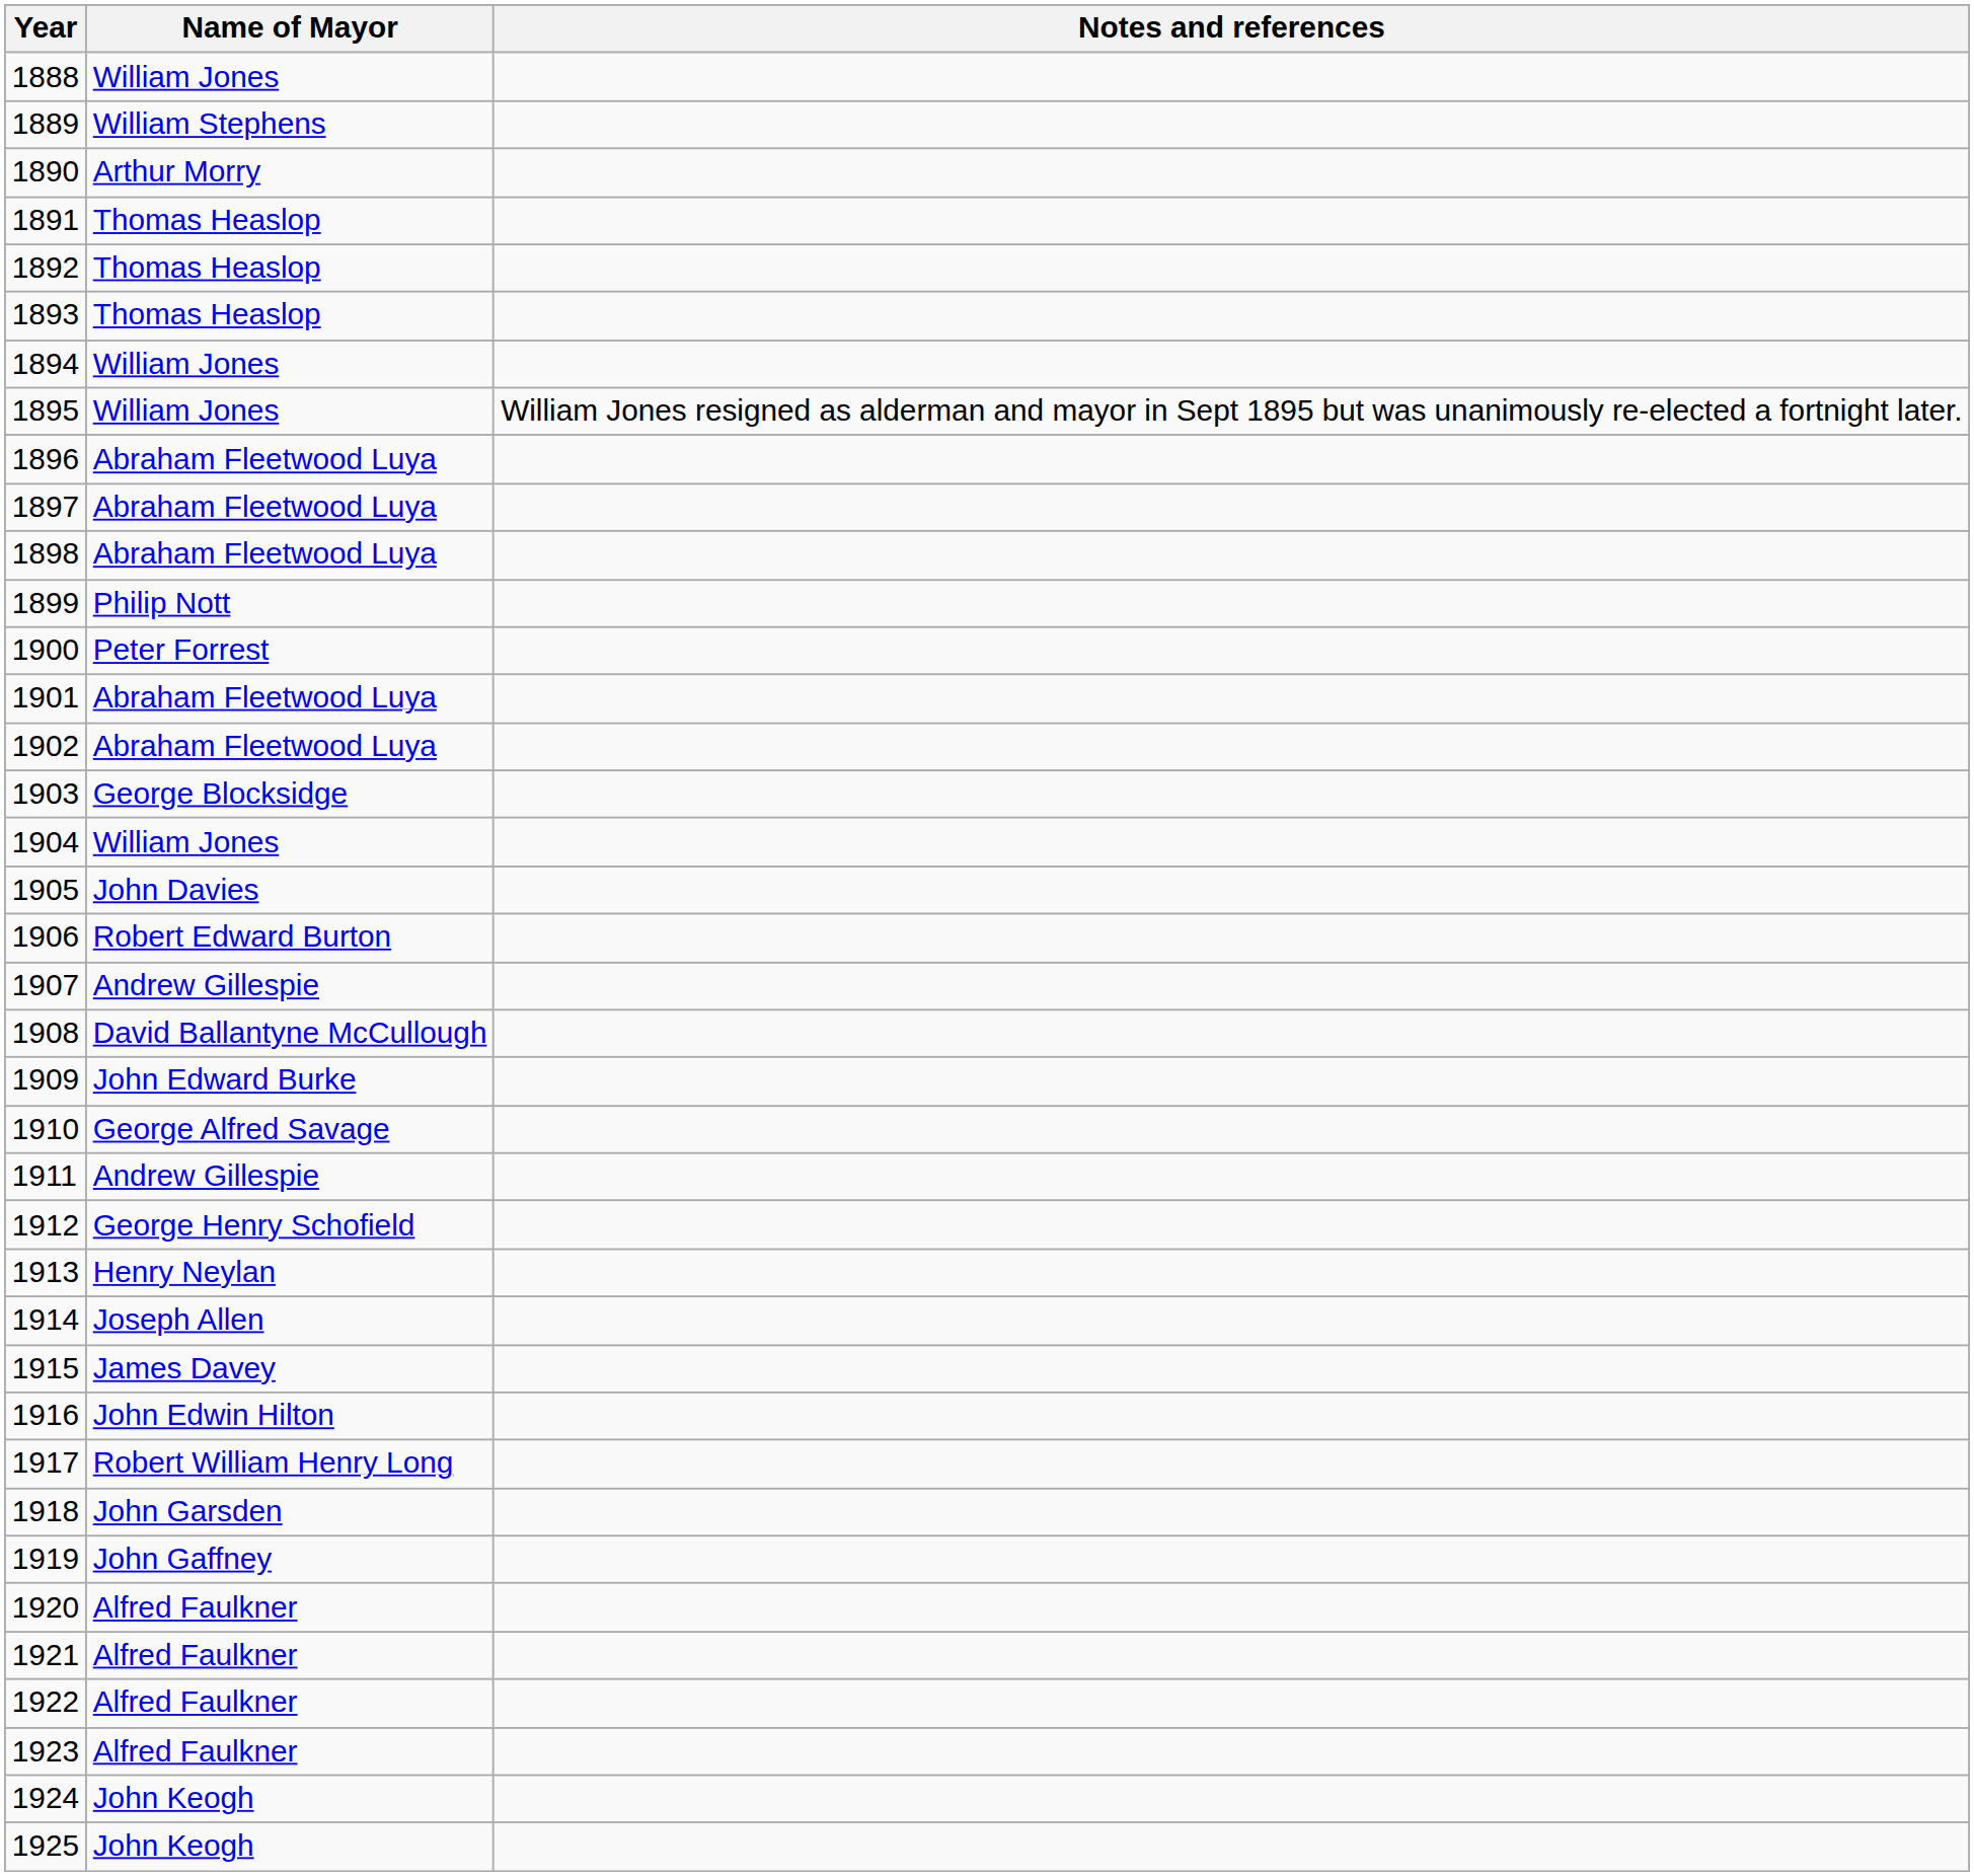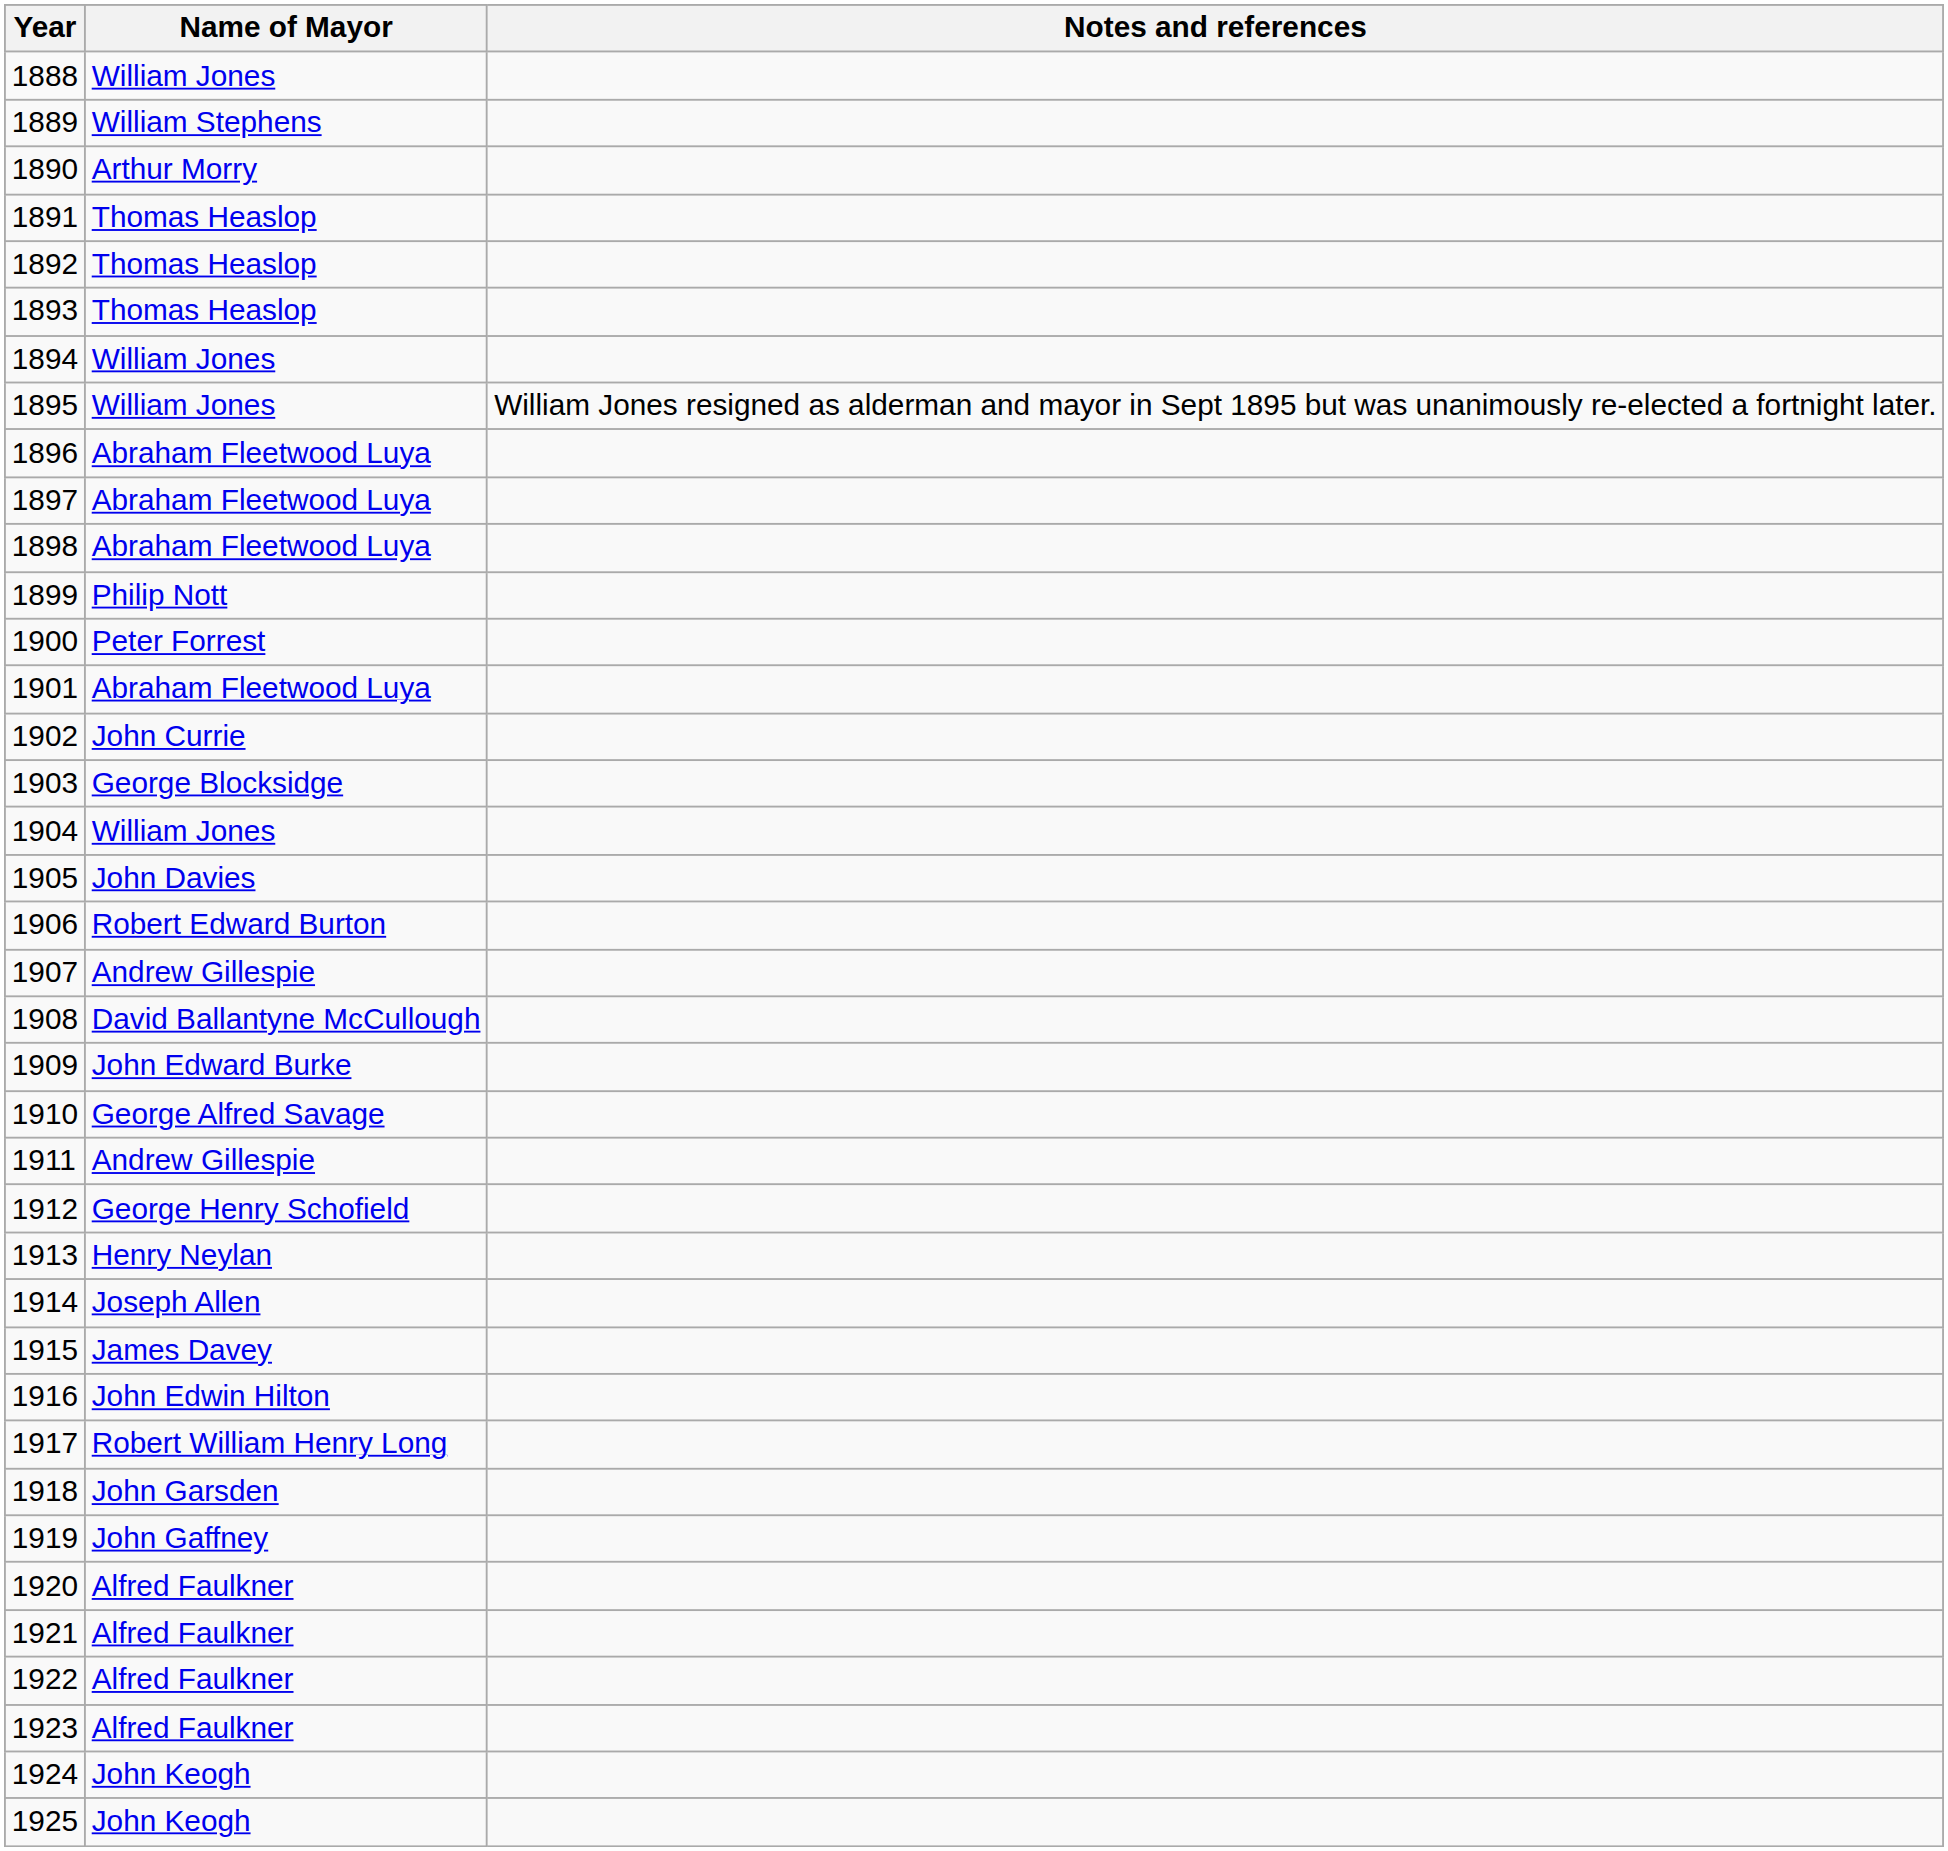 <table class="wikitable">
 <tr>
 <th>Year</th>
 <th>Name of Mayor</th>
 <th>Notes and references</th>
 </tr>
 <tr>
 <td>1888</td>
 <td><a href='#'>William Jones</a></td>
 <td></td>
 </tr>
 <tr>
 <td>1889</td>
 <td><a href='#'>William Stephens</a></td>
 <td></td>
 </tr>
 <tr>
 <td>1890</td>
 <td><a href='#'>Arthur Morry</a></td>
 <td></td>
 </tr>
 <tr>
 <td>1891</td>
 <td><a href='#'>Thomas Heaslop</a></td>
 <td></td>
 </tr>
 <tr>
 <td>1892</td>
 <td><a href='#'>Thomas Heaslop</a></td>
 <td></td>
 </tr>
 <tr>
 <td>1893</td>
 <td><a href='#'>Thomas Heaslop</a></td>
 <td></td>
 </tr>
 <tr>
 <td>1894</td>
 <td><a href='#'>William Jones</a></td>
 <td></td>
 </tr>
 <tr>
 <td>1895</td>
 <td><a href='#'>William Jones</a></td>
 <td>William Jones resigned as alderman and mayor in Sept 1895 but was unanimously re-elected a fortnight later.</td>
 </tr>
 <tr>
 <td>1896</td>
 <td><a href='#'>Abraham Fleetwood Luya</a></td>
 <td></td>
 </tr>
 <tr>
 <td>1897</td>
 <td><a href='#'>Abraham Fleetwood Luya</a></td>
 <td></td>
 </tr>
 <tr>
 <td>1898</td>
 <td><a href='#'>Abraham Fleetwood Luya</a></td>
 <td></td>
 </tr>
 <tr>
 <td>1899</td>
 <td><a href='#'>Philip Nott</a></td>
 <td></td>
 </tr>
 <tr>
 <td>1900</td>
 <td><a href='#'>Peter Forrest</a></td>
 <td></td>
 </tr>
 <tr>
 <td>1901</td>
 <td><a href='#'>Abraham Fleetwood Luya</a></td>
 <td></td>
 </tr>
 <tr>
 <td>1902</td>
-<td><a href='#'>Abraham Fleetwood Luya</a></td>
+<td><a href='#'>John Currie</a></td>
 <td></td>
 </tr>
 <tr>
 <td>1903</td>
 <td><a href='#'>George Blocksidge</a></td>
 <td></td>
 </tr>
 <tr>
 <td>1904</td>
 <td><a href='#'>William Jones</a></td>
 <td></td>
 </tr>
 <tr>
 <td>1905</td>
 <td><a href='#'>John Davies</a></td>
 <td></td>
 </tr>
 <tr>
 <td>1906</td>
 <td><a href='#'>Robert Edward Burton</a></td>
 <td></td>
 </tr>
 <tr>
 <td>1907</td>
 <td><a href='#'>Andrew Gillespie</a></td>
 <td></td>
 </tr>
 <tr>
 <td>1908</td>
 <td><a href='#'>David Ballantyne McCullough</a></td>
 <td></td>
 </tr>
 <tr>
 <td>1909</td>
 <td><a href='#'>John Edward Burke</a></td>
 <td></td>
 </tr>
 <tr>
 <td>1910</td>
 <td><a href='#'>George Alfred Savage</a></td>
 <td></td>
 </tr>
 <tr>
 <td>1911</td>
 <td><a href='#'>Andrew Gillespie</a></td>
 <td></td>
 </tr>
 <tr>
 <td>1912</td>
 <td><a href='#'>George Henry Schofield</a></td>
 <td></td>
 </tr>
 <tr>
 <td>1913</td>
 <td><a href='#'>Henry Neylan</a></td>
 <td></td>
 </tr>
 <tr>
 <td>1914</td>
 <td><a href='#'>Joseph Allen</a></td>
 <td></td>
 </tr>
 <tr>
 <td>1915</td>
 <td><a href='#'>James Davey</a></td>
 <td></td>
 </tr>
 <tr>
 <td>1916</td>
 <td><a href='#'>John Edwin Hilton</a></td>
 <td></td>
 </tr>
 <tr>
 <td>1917</td>
 <td><a href='#'>Robert William Henry Long</a></td>
 <td></td>
 </tr>
 <tr>
 <td>1918</td>
 <td><a href='#'>John Garsden</a></td>
 <td></td>
 </tr>
 <tr>
 <td>1919</td>
 <td><a href='#'>John Gaffney</a></td>
 <td></td>
 </tr>
 <tr>
 <td>1920</td>
 <td><a href='#'>Alfred Faulkner</a></td>
 <td></td>
 </tr>
 <tr>
 <td>1921</td>
 <td><a href='#'>Alfred Faulkner</a></td>
 <td></td>
 </tr>
 <tr>
 <td>1922</td>
 <td><a href='#'>Alfred Faulkner</a></td>
 <td></td>
 </tr>
 <tr>
 <td>1923</td>
 <td><a href='#'>Alfred Faulkner</a></td>
 <td></td>
 </tr>
 <tr>
 <td>1924</td>
 <td><a href='#'>John Keogh</a></td>
 <td></td>
 </tr>
 <tr>
 <td>1925</td>
 <td><a href='#'>John Keogh</a></td>
 <td></td>
 </tr>
 </table>
